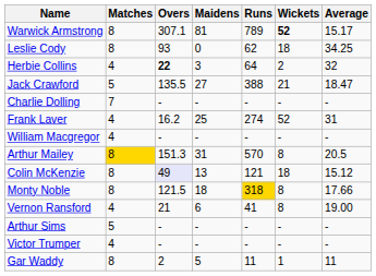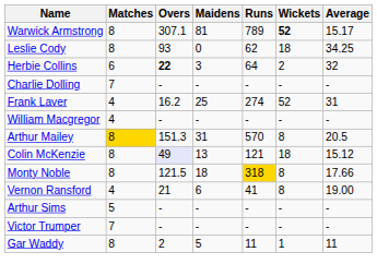 <table class="wikitable">
 <tr>
 <th>Name</th>
 <th>Matches</th>
 <th>Overs</th>
 <th>Maidens</th>
 <th>Runs</th>
 <th>Wickets</th>
 <th>Average</th>
 </tr>
 <tr>
 <td><a href='#'>Warwick Armstrong</a></td>
 <td>8</td>
 <td>307.1</td>
 <td>81</td>
 <td>789</td>
 <td><strong>52</strong></td>
 <td>15.17</td>
 </tr>
 <tr>
 <td><a href='#'>Leslie Cody</a></td>
 <td>8</td>
 <td>93</td>
 <td>0</td>
 <td>62</td>
 <td>18</td>
 <td>34.25</td>
 </tr>
 <tr>
 <td><a href='#'>Herbie Collins</a></td>
-<td>4</td>
+<td>6</td>
 <td><strong>22</strong></td>
 <td>3</td>
 <td>64</td>
 <td>2</td>
 <td>32</td>
-</tr>
-<tr>
-<td><a href='#'>Jack Crawford</a></td>
-<td>5</td>
-<td>135.5</td>
-<td>27</td>
-<td>388</td>
-<td>21</td>
-<td>18.47</td>
 </tr>
 <tr>
 <td><a href='#'>Charlie Dolling</a></td>
 <td>7</td>
 <td>-</td>
 <td>-</td>
 <td>-</td>
 <td>-</td>
 <td>-</td>
 </tr>
 <tr>
 <td><a href='#'>Frank Laver</a></td>
 <td>4</td>
 <td>16.2</td>
 <td>25</td>
 <td>274</td>
 <td>52</td>
 <td>31</td>
 </tr>
 <tr>
 <td><a href='#'>William Macgregor</a></td>
 <td>4</td>
 <td>-</td>
 <td>-</td>
 <td>-</td>
 <td>-</td>
 <td>-</td>
 </tr>
 <tr>
 <td><a href='#'>Arthur Mailey</a></td>
 <td style="background: gold;">8</td>
 <td>151.3</td>
 <td>31</td>
 <td>570</td>
 <td>8</td>
 <td>20.5</td>
 </tr>
 <tr>
 <td><a href='#'>Colin McKenzie</a></td>
 <td>8</td>
 <td style="background: lavender;">49</td>
 <td>13</td>
 <td>121</td>
 <td>18</td>
 <td>15.12</td>
 </tr>
 <tr>
 <td><a href='#'>Monty Noble</a></td>
 <td>8</td>
 <td>121.5</td>
 <td>18</td>
 <td style="background: gold;">318</td>
 <td>8</td>
 <td>17.66</td>
 </tr>
 <tr>
 <td><a href='#'>Vernon Ransford</a></td>
 <td>4</td>
 <td>21</td>
 <td>6</td>
 <td>41</td>
 <td>8</td>
 <td>19.00</td>
 </tr>
 <tr>
 <td><a href='#'>Arthur Sims</a></td>
 <td>5</td>
 <td>-</td>
 <td>-</td>
 <td>-</td>
 <td>-</td>
 <td>-</td>
 </tr>
 <tr>
 <td><a href='#'>Victor Trumper</a></td>
-<td>4</td>
+<td>7</td>
 <td>-</td>
 <td>-</td>
 <td>-</td>
 <td>-</td>
 <td>-</td>
 </tr>
 <tr>
 <td><a href='#'>Gar Waddy</a></td>
 <td>8</td>
 <td>2</td>
 <td>5</td>
 <td>11</td>
 <td>1</td>
 <td>11</td>
 </tr>
 </table>
